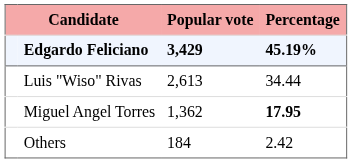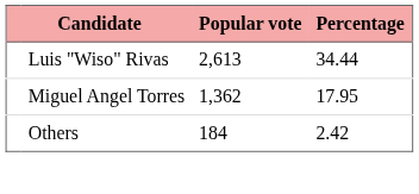 <table style="border: 1px solid #666666; border-collapse: collapse" align="center" cellpadding="6">
 <tr style="background-color: #F5A9A9">
 <th colspan="2">Candidate</th>
 <th>Popular vote</th>
 <th>Percentage</th>
-</tr>
-<tr style="background-color: #F0F5FE">
-<td style="border-top: 1px solid #DDDDDD"></td>
-<td style="border-top: 1px solid #DDDDDD"><strong>Edgardo Feliciano</strong></td>
-<td style="border-top: 1px solid #DDDDDD"><strong>3,429</strong></td>
-<td style="border-top: 1px solid #DDDDDD"><strong>45.19%</strong></td>
 </tr>
 <tr>
 <td style="border-top: 1px solid #666666"></td>
 <td style="border-top: 1px solid #666666">Luis "Wiso" Rivas</td>
 <td style="border-top: 1px solid #666666">2,613</td>
 <td style="border-top: 1px solid #666666">34.44</td>
 </tr>
 <tr>
 <td style="border-top: 1px solid #DDDDDD"></td>
 <td style="border-top: 1px solid #DDDDDD">Miguel Angel Torres</td>
 <td style="border-top: 1px solid #DDDDDD">1,362</td>
-<td style="border-top: 1px solid #DDDDDD"><strong>17.95</strong></td>
+<td style="border-top: 1px solid #DDDDDD">17.95</td>
 </tr>
 <tr>
 <td style="border-top: 1px solid #DDDDDD"></td>
 <td style="border-top: 1px solid #DDDDDD">Others</td>
 <td style="border-top: 1px solid #DDDDDD">184</td>
 <td style="border-top: 1px solid #DDDDDD">2.42</td>
 </tr>
 </table>
